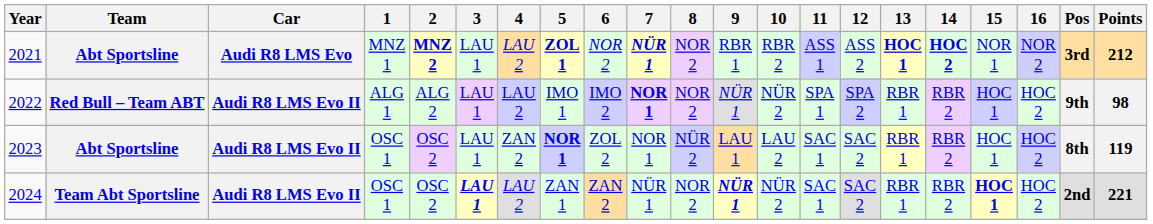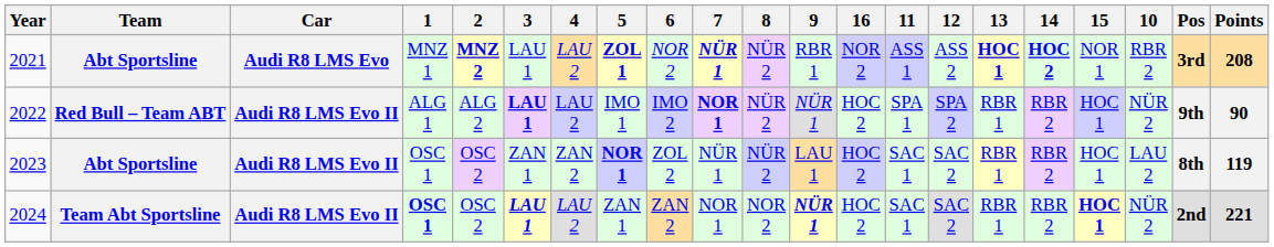 <table class="wikitable" style="text-align:center; font-size:85%">
 <tr>
 <th>Year</th>
 <th>Team</th>
 <th>Car</th>
 <th>1</th>
 <th>2</th>
 <th>3</th>
 <th>4</th>
 <th>5</th>
 <th>6</th>
 <th>7</th>
 <th>8</th>
 <th>9</th>
-<th>10</th>
+<th>16</th>
 <th>11</th>
 <th>12</th>
 <th>13</th>
 <th>14</th>
 <th>15</th>
-<th>16</th>
+<th>10</th>
 <th>Pos</th>
 <th>Points</th>
 </tr>
 <tr>
 <td><a href='#'>2021</a></td>
 <th nowrap><a href='#'>Abt Sportsline</a></th>
 <th nowrap><a href='#'>Audi R8 LMS Evo</a></th>
 <td style="background:#DFFFDF;"><a href='#'>MNZ<br>1</a><br></td>
 <td style="background:#FFFFBF;"><strong><a href='#'>MNZ<br>2</a></strong><br></td>
 <td style="background:#DFFFDF;"><a href='#'>LAU<br>1</a><br></td>
 <td style="background:#FFDF9F;"><em><a href='#'>LAU<br>2</a></em><br></td>
 <td style="background:#FFFFBF;"><strong><a href='#'>ZOL<br>1</a></strong><br></td>
 <td style="background:#DFFFDF;"><em><a href='#'>NOR<br>2</a></em><br></td>
 <td style="background:#FFFFBF;"><strong><em><a href='#'>NÜR<br>1</a></em></strong><br></td>
-<td style="background:#EFCFFF;"><a href='#'>NOR<br>2</a><br></td>
+<td style="background:#EFCFFF;"><a href='#'>NÜR<br>2</a><br></td>
 <td style="background:#DFFFDF;"><a href='#'>RBR<br>1</a><br></td>
-<td style="background:#DFFFDF;"><a href='#'>RBR<br>2</a><br></td>
+<td style="background:#CFCFFF;"><a href='#'>NOR<br>2</a><br></td>
 <td style="background:#CFCFFF;"><a href='#'>ASS<br>1</a><br></td>
 <td style="background:#DFFFDF;"><a href='#'>ASS<br>2</a><br></td>
 <td style="background:#FFFFBF;"><strong><a href='#'>HOC<br>1</a></strong><br></td>
 <td style="background:#DFFFDF;"><strong><a href='#'>HOC<br>2</a></strong><br></td>
 <td style="background:#DFFFDF;"><a href='#'>NOR<br>1</a><br></td>
-<td style="background:#CFCFFF;"><a href='#'>NOR<br>2</a><br></td>
+<td style="background:#DFFFDF;"><a href='#'>RBR<br>2</a><br></td>
 <th style="background:#FFDF9F;">3rd</th>
-<th style="background:#FFDF9F;">212</th>
+<th style="background:#FFDF9F;">208</th>
 </tr>
 <tr>
 <td><a href='#'>2022</a></td>
 <th nowrap><a href='#'>Red Bull – Team ABT</a></th>
 <th nowrap><a href='#'>Audi R8 LMS Evo II</a></th>
 <td style="background:#DFFFDF;"><a href='#'>ALG<br>1</a><br></td>
 <td style="background:#DFFFDF;"><a href='#'>ALG<br>2</a><br></td>
-<td style="background:#EFCFFF;"><a href='#'>LAU<br>1</a><br></td>
+<td style="background:#EFCFFF;"><strong><a href='#'>LAU<br>1</a><br></strong></td>
 <td style="background:#CFCFFF;"><a href='#'>LAU<br>2</a><br></td>
 <td style="background:#DFFFDF;"><a href='#'>IMO<br>1</a><br></td>
 <td style="background:#CFCFFF;"><a href='#'>IMO<br>2</a><br></td>
 <td style="background:#EFCFFF;"><strong><a href='#'>NOR<br>1</a></strong><br></td>
-<td style="background:#EFCFFF;"><a href='#'>NOR<br>2</a><br></td>
+<td style="background:#EFCFFF;"><a href='#'>NÜR<br>2</a><br></td>
 <td style="background:#DFDFDF;"><em><a href='#'>NÜR<br>1</a></em><br></td>
-<td style="background:#DFFFDF;"><a href='#'>NÜR<br>2</a><br></td>
+<td style="background:#DFFFDF;"><a href='#'>HOC<br>2</a><br></td>
 <td style="background:#DFFFDF;"><a href='#'>SPA<br>1</a><br></td>
 <td style="background:#CFCFFF;"><a href='#'>SPA<br>2</a><br></td>
 <td style="background:#DFFFDF;"><a href='#'>RBR<br>1</a><br></td>
 <td style="background:#EFCFFF;"><a href='#'>RBR<br>2</a><br></td>
 <td style="background:#CFCFFF;"><a href='#'>HOC<br>1</a><br></td>
-<td style="background:#DFFFDF;"><a href='#'>HOC<br>2</a><br></td>
+<td style="background:#DFFFDF;"><a href='#'>NÜR<br>2</a><br></td>
 <th>9th</th>
-<th>98</th>
+<th>90</th>
 </tr>
 <tr>
 <td><a href='#'>2023</a></td>
 <th nowrap><a href='#'>Abt Sportsline</a></th>
 <th nowrap><a href='#'>Audi R8 LMS Evo II</a></th>
 <td style="background:#DFFFDF;"><a href='#'>OSC<br>1</a><br></td>
 <td style="background:#EFCFFF;"><a href='#'>OSC<br>2</a><br></td>
-<td style="background:#DFFFDF;"><a href='#'>LAU<br>1</a><br></td>
+<td style="background:#DFFFDF;"><a href='#'>ZAN<br>1</a><br></td>
 <td style="background:#DFFFDF;"><a href='#'>ZAN<br>2</a><br></td>
 <td style="background:#CFCFFF;"><strong><a href='#'>NOR<br>1</a><br></strong></td>
 <td style="background:#DFFFDF;"><a href='#'>ZOL<br>2</a><br></td>
-<td style="background:#DFFFDF;"><a href='#'>NOR<br>1</a><br></td>
+<td style="background:#DFFFDF;"><a href='#'>NÜR<br>1</a><br></td>
 <td style="background:#CFCFFF;"><a href='#'>NÜR<br>2</a><br></td>
 <td style="background:#FFDF9F;"><a href='#'>LAU<br>1</a><br></td>
-<td style="background:#DFFFDF;"><a href='#'>LAU<br>2</a><br></td>
+<td style="background:#CFCFFF;"><a href='#'>HOC<br>2</a><br></td>
 <td style="background:#DFFFDF;"><a href='#'>SAC<br>1</a><br></td>
 <td style="background:#DFFFDF;"><a href='#'>SAC<br>2</a><br></td>
 <td style="background:#FFFFBF;"><a href='#'>RBR<br>1</a><br></td>
 <td style="background:#EFCFFF;"><a href='#'>RBR<br>2</a><br></td>
 <td style="background:#DFFFDF;"><a href='#'>HOC<br>1</a><br></td>
-<td style="background:#CFCFFF;"><a href='#'>HOC<br>2</a><br></td>
+<td style="background:#DFFFDF;"><a href='#'>LAU<br>2</a><br></td>
 <th>8th</th>
 <th>119</th>
 </tr>
 <tr>
 <td><a href='#'>2024</a></td>
 <th nowrap><a href='#'>Team Abt Sportsline</a></th>
 <th nowrap><a href='#'>Audi R8 LMS Evo II</a></th>
-<td style="background:#DFFFDF;"><a href='#'>OSC<br>1</a><br></td>
+<td style="background:#DFFFDF;"><strong><a href='#'>OSC<br>1</a><br></strong></td>
 <td style="background:#DFFFDF;"><a href='#'>OSC<br>2</a><br></td>
 <td style="background:#FFFFBF;"><strong><em><a href='#'>LAU<br>1</a></em></strong><br></td>
 <td style="background:#DFDFDF;"><em><a href='#'>LAU<br>2</a></em><br></td>
 <td style="background:#DFFFDF;"><a href='#'>ZAN<br>1</a><br></td>
 <td style="background:#FFDF9F;"><a href='#'>ZAN<br>2</a><br></td>
-<td style="background:#DFFFDF;"><a href='#'>NÜR<br>1</a><br></td>
+<td style="background:#DFFFDF;"><a href='#'>NOR<br>1</a><br></td>
 <td style="background:#DFFFDF;"><a href='#'>NOR<br>2</a><br></td>
 <td style="background:#FFFFBF;"><strong><em><a href='#'>NÜR<br>1</a></em></strong><br></td>
-<td style="background:#DFFFDF;"><a href='#'>NÜR<br>2</a><br></td>
+<td style="background:#DFFFDF;"><a href='#'>HOC<br>2</a><br></td>
 <td style="background:#DFFFDF;"><a href='#'>SAC<br>1</a><br></td>
 <td style="background:#DFDFDF;"><a href='#'>SAC<br>2</a><br></td>
 <td style="background:#DFFFDF;"><a href='#'>RBR<br>1</a><br></td>
 <td style="background:#DFFFDF;"><a href='#'>RBR<br>2</a><br></td>
 <td style="background:#FFFFBF;"><strong><a href='#'>HOC<br>1</a></strong><br></td>
-<td style="background:#DFFFDF;"><a href='#'>HOC<br>2</a><br></td>
+<td style="background:#DFFFDF;"><a href='#'>NÜR<br>2</a><br></td>
 <th style="background:#DFDFDF;">2nd</th>
 <th style="background:#DFDFDF;">221</th>
 </tr>
 </table>
